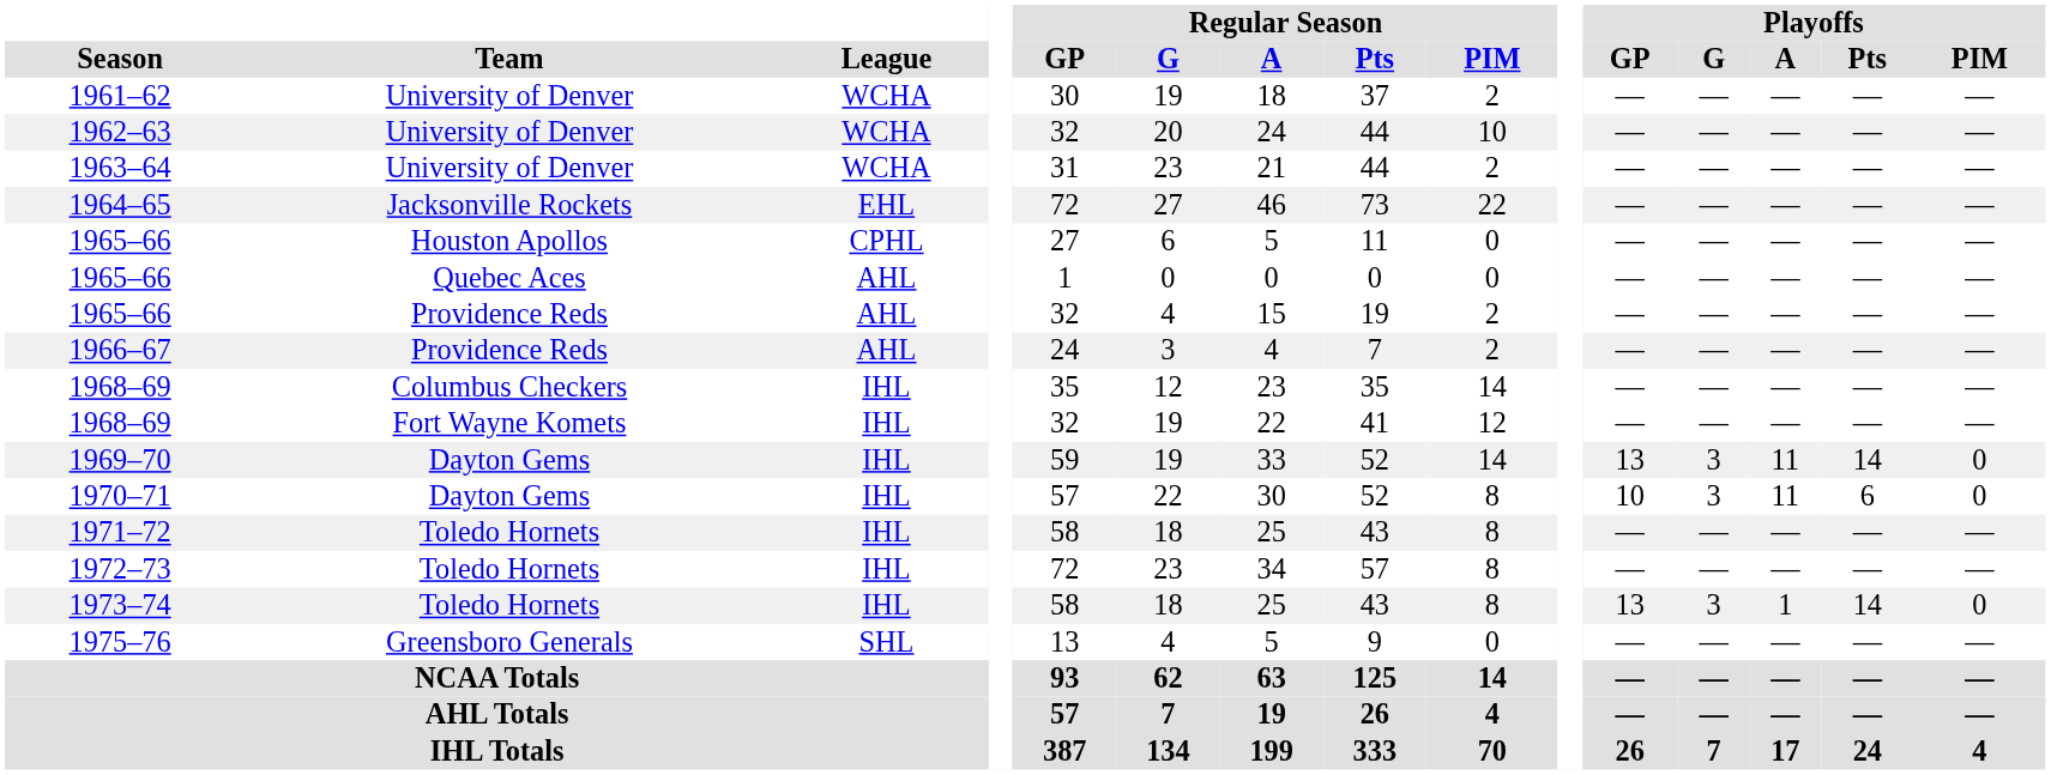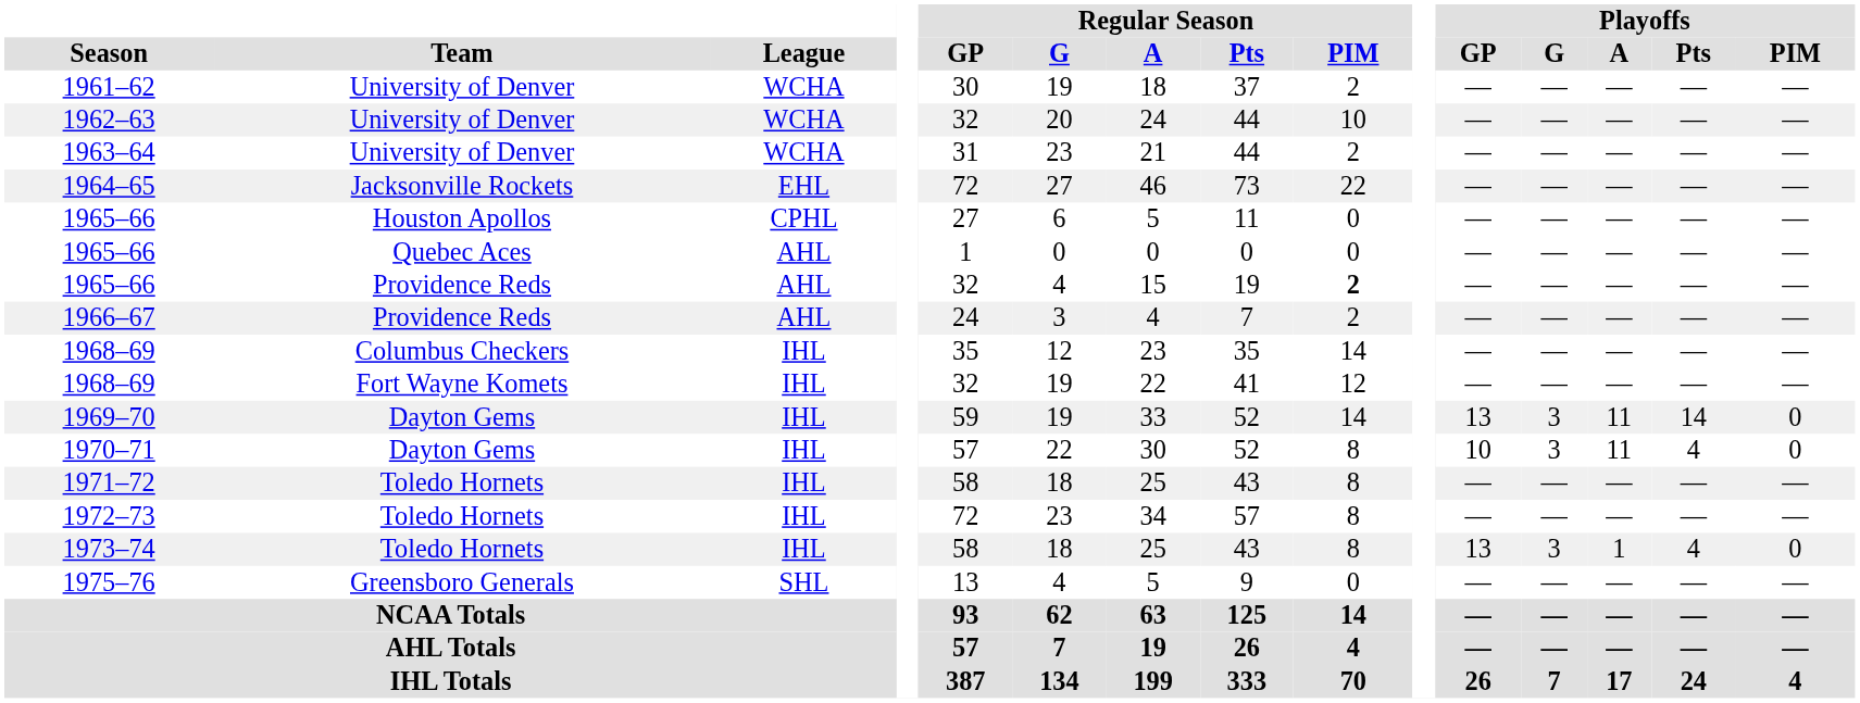 <table border="0" cellpadding="1" cellspacing="0" style="text-align:center; width:70em">
 <tr bgcolor="#e0e0e0">
 <th colspan="3"  bgcolor="#ffffff"> </th>
 <th rowspan="99" bgcolor="#ffffff"> </th>
 <th colspan="5">Regular Season</th>
 <th rowspan="99" bgcolor="#ffffff"> </th>
 <th colspan="5">Playoffs</th>
 </tr>
 <tr bgcolor="#e0e0e0">
 <th>Season</th>
 <th>Team</th>
 <th>League</th>
 <th>GP</th>
 <th><a href='#'>G</a></th>
 <th><a href='#'>A</a></th>
 <th><a href='#'>Pts</a></th>
 <th><a href='#'>PIM</a></th>
 <th>GP</th>
 <th>G</th>
 <th>A</th>
 <th>Pts</th>
 <th>PIM</th>
 </tr>
 <tr>
 <td><a href='#'>1961–62</a></td>
 <td><a href='#'>University of Denver</a></td>
 <td><a href='#'>WCHA</a></td>
 <td>30</td>
 <td>19</td>
 <td>18</td>
 <td>37</td>
 <td>2</td>
 <td>—</td>
 <td>—</td>
 <td>—</td>
 <td>—</td>
 <td>—</td>
 </tr>
 <tr bgcolor=f0f0f0>
 <td><a href='#'>1962–63</a></td>
 <td><a href='#'>University of Denver</a></td>
 <td><a href='#'>WCHA</a></td>
 <td>32</td>
 <td>20</td>
 <td>24</td>
 <td>44</td>
 <td>10</td>
 <td>—</td>
 <td>—</td>
 <td>—</td>
 <td>—</td>
 <td>—</td>
 </tr>
 <tr>
 <td><a href='#'>1963–64</a></td>
 <td><a href='#'>University of Denver</a></td>
 <td><a href='#'>WCHA</a></td>
 <td>31</td>
 <td>23</td>
 <td>21</td>
 <td>44</td>
 <td>2</td>
 <td>—</td>
 <td>—</td>
 <td>—</td>
 <td>—</td>
 <td>—</td>
 </tr>
 <tr bgcolor=f0f0f0>
 <td><a href='#'>1964–65</a></td>
 <td><a href='#'>Jacksonville Rockets</a></td>
 <td><a href='#'>EHL</a></td>
 <td>72</td>
 <td>27</td>
 <td>46</td>
 <td>73</td>
 <td>22</td>
 <td>—</td>
 <td>—</td>
 <td>—</td>
 <td>—</td>
 <td>—</td>
 </tr>
 <tr>
 <td><a href='#'>1965–66</a></td>
 <td><a href='#'>Houston Apollos</a></td>
 <td><a href='#'>CPHL</a></td>
 <td>27</td>
 <td>6</td>
 <td>5</td>
 <td>11</td>
 <td>0</td>
 <td>—</td>
 <td>—</td>
 <td>—</td>
 <td>—</td>
 <td>—</td>
 </tr>
 <tr>
 <td><a href='#'>1965–66</a></td>
 <td><a href='#'>Quebec Aces</a></td>
 <td><a href='#'>AHL</a></td>
 <td>1</td>
 <td>0</td>
 <td>0</td>
 <td>0</td>
 <td>0</td>
 <td>—</td>
 <td>—</td>
 <td>—</td>
 <td>—</td>
 <td>—</td>
 </tr>
 <tr>
 <td><a href='#'>1965–66</a></td>
 <td><a href='#'>Providence Reds</a></td>
 <td><a href='#'>AHL</a></td>
 <td>32</td>
 <td>4</td>
 <td>15</td>
 <td>19</td>
-<td>2</td>
+<td><strong>2</strong></td>
 <td>—</td>
 <td>—</td>
 <td>—</td>
 <td>—</td>
 <td>—</td>
 </tr>
 <tr bgcolor=f0f0f0>
 <td><a href='#'>1966–67</a></td>
 <td><a href='#'>Providence Reds</a></td>
 <td><a href='#'>AHL</a></td>
 <td>24</td>
 <td>3</td>
 <td>4</td>
 <td>7</td>
 <td>2</td>
 <td>—</td>
 <td>—</td>
 <td>—</td>
 <td>—</td>
 <td>—</td>
 </tr>
 <tr>
 <td><a href='#'>1968–69</a></td>
 <td><a href='#'>Columbus Checkers</a></td>
 <td><a href='#'>IHL</a></td>
 <td>35</td>
 <td>12</td>
 <td>23</td>
 <td>35</td>
 <td>14</td>
 <td>—</td>
 <td>—</td>
 <td>—</td>
 <td>—</td>
 <td>—</td>
 </tr>
 <tr>
 <td><a href='#'>1968–69</a></td>
 <td><a href='#'>Fort Wayne Komets</a></td>
 <td><a href='#'>IHL</a></td>
 <td>32</td>
 <td>19</td>
 <td>22</td>
 <td>41</td>
 <td>12</td>
 <td>—</td>
 <td>—</td>
 <td>—</td>
 <td>—</td>
 <td>—</td>
 </tr>
 <tr bgcolor=f0f0f0>
 <td><a href='#'>1969–70</a></td>
 <td><a href='#'>Dayton Gems</a></td>
 <td><a href='#'>IHL</a></td>
 <td>59</td>
 <td>19</td>
 <td>33</td>
 <td>52</td>
 <td>14</td>
 <td>13</td>
 <td>3</td>
 <td>11</td>
 <td>14</td>
 <td>0</td>
 </tr>
 <tr>
 <td><a href='#'>1970–71</a></td>
 <td><a href='#'>Dayton Gems</a></td>
 <td><a href='#'>IHL</a></td>
 <td>57</td>
 <td>22</td>
 <td>30</td>
 <td>52</td>
 <td>8</td>
 <td>10</td>
 <td>3</td>
 <td>11</td>
-<td>6</td>
+<td>4</td>
 <td>0</td>
 </tr>
 <tr bgcolor=f0f0f0>
 <td><a href='#'>1971–72</a></td>
 <td><a href='#'>Toledo Hornets</a></td>
 <td><a href='#'>IHL</a></td>
 <td>58</td>
 <td>18</td>
 <td>25</td>
 <td>43</td>
 <td>8</td>
 <td>—</td>
 <td>—</td>
 <td>—</td>
 <td>—</td>
 <td>—</td>
 </tr>
 <tr>
 <td><a href='#'>1972–73</a></td>
 <td><a href='#'>Toledo Hornets</a></td>
 <td><a href='#'>IHL</a></td>
 <td>72</td>
 <td>23</td>
 <td>34</td>
 <td>57</td>
 <td>8</td>
 <td>—</td>
 <td>—</td>
 <td>—</td>
 <td>—</td>
 <td>—</td>
 </tr>
 <tr bgcolor=f0f0f0>
 <td><a href='#'>1973–74</a></td>
 <td><a href='#'>Toledo Hornets</a></td>
 <td><a href='#'>IHL</a></td>
 <td>58</td>
 <td>18</td>
 <td>25</td>
 <td>43</td>
 <td>8</td>
 <td>13</td>
 <td>3</td>
 <td>1</td>
-<td>14</td>
+<td>4</td>
 <td>0</td>
 </tr>
 <tr>
 <td><a href='#'>1975–76</a></td>
 <td><a href='#'>Greensboro Generals</a></td>
 <td><a href='#'>SHL</a></td>
 <td>13</td>
 <td>4</td>
 <td>5</td>
 <td>9</td>
 <td>0</td>
 <td>—</td>
 <td>—</td>
 <td>—</td>
 <td>—</td>
 <td>—</td>
 </tr>
 <tr bgcolor="#e0e0e0">
 <th colspan="3">NCAA Totals</th>
 <th>93</th>
 <th>62</th>
 <th>63</th>
 <th>125</th>
 <th>14</th>
 <th>—</th>
 <th>—</th>
 <th>—</th>
 <th>—</th>
 <th>—</th>
 </tr>
 <tr bgcolor="#e0e0e0">
 <th colspan="3">AHL Totals</th>
 <th>57</th>
 <th>7</th>
 <th>19</th>
 <th>26</th>
 <th>4</th>
 <th>—</th>
 <th>—</th>
 <th>—</th>
 <th>—</th>
 <th>—</th>
 </tr>
 <tr bgcolor="#e0e0e0">
 <th colspan="3">IHL Totals</th>
 <th>387</th>
 <th>134</th>
 <th>199</th>
 <th>333</th>
 <th>70</th>
 <th>26</th>
 <th>7</th>
 <th>17</th>
 <th>24</th>
 <th>4</th>
 </tr>
 </table>
